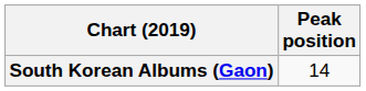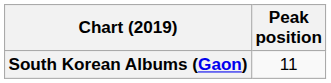 <table class="wikitable sortable plainrowheaders" style="text-align:center">
 <tr>
 <th scope="col">Chart (2019)</th>
 <th scope="col">Peak<br>position</th>
 </tr>
 <tr>
 <th scope="row">South Korean Albums (<a href='#'>Gaon</a>)</th>
-<td>14</td>
+<td>11</td>
 </tr>
 </table>
